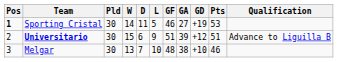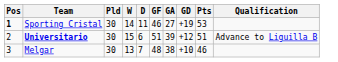 <table class="wikitable">
 <tr>
 <th><abbr>Pos</abbr></th>
 <th>Team</th>
 <th><abbr>Pld</abbr></th>
 <th><abbr>W</abbr></th>
 <th><abbr>D</abbr></th>
-<th><abbr>L</abbr></th>
 <th><abbr>GF</abbr></th>
 <th><abbr>GA</abbr></th>
 <th><abbr>GD</abbr></th>
 <th><abbr>Pts</abbr></th>
 <th><strong>Qualification</strong></th>
 </tr>
 <tr>
 <td><strong>1</strong></td>
 <td><a href='#'>Sporting Cristal</a></td>
 <td>30</td>
 <td>14</td>
 <td>11</td>
-<td>5</td>
 <td>46</td>
 <td>27</td>
 <td>+19</td>
 <td>53</td>
 <td></td>
 </tr>
 <tr>
 <td>2</td>
 <td><a href='#'><strong>Universitario</strong></a></td>
 <td>30</td>
 <td>15</td>
 <td>6</td>
-<td>9</td>
 <td>51</td>
 <td>39</td>
 <td>+12</td>
 <td>51</td>
 <td>Advance to <a href='#'>Liguilla B</a></td>
 </tr>
 <tr>
 <td>3</td>
 <td><a href='#'>Melgar</a></td>
 <td>30</td>
 <td>13</td>
 <td>7</td>
-<td>10</td>
 <td>48</td>
 <td>38</td>
 <td>+10</td>
 <td>46</td>
 <td></td>
 </tr>
 </table>
